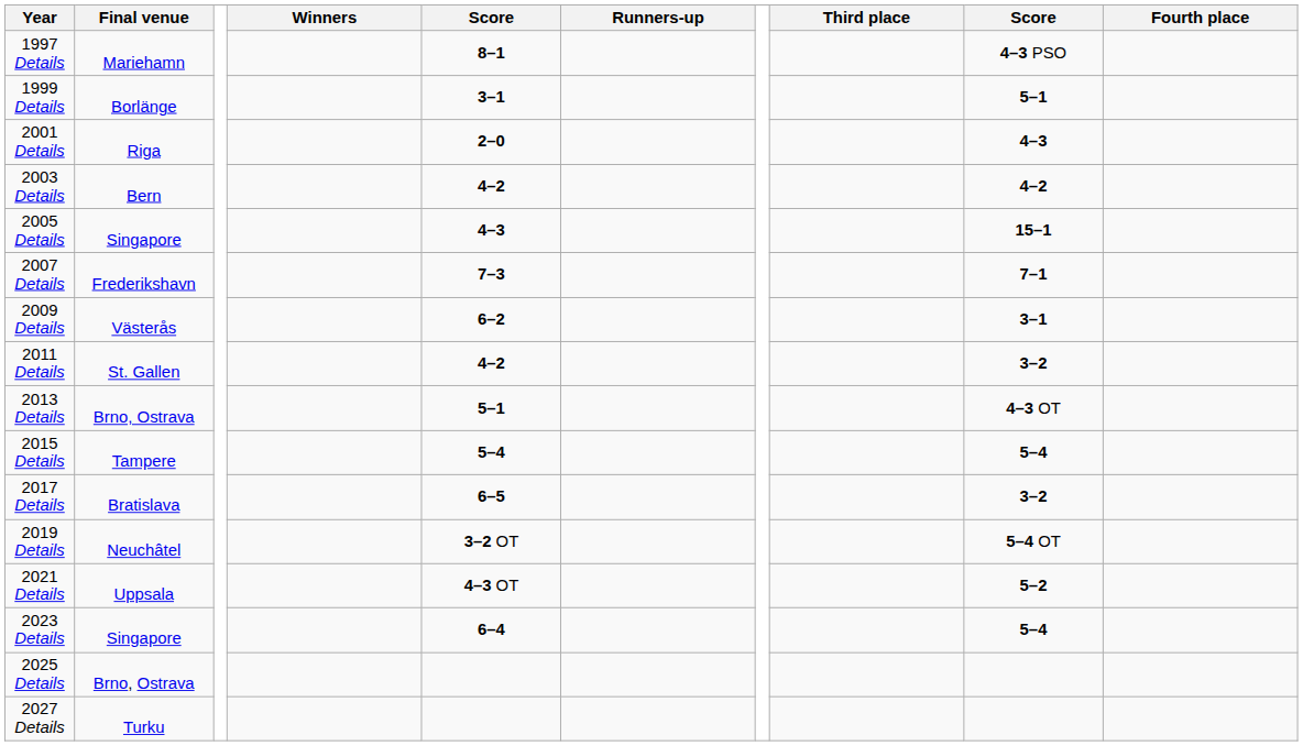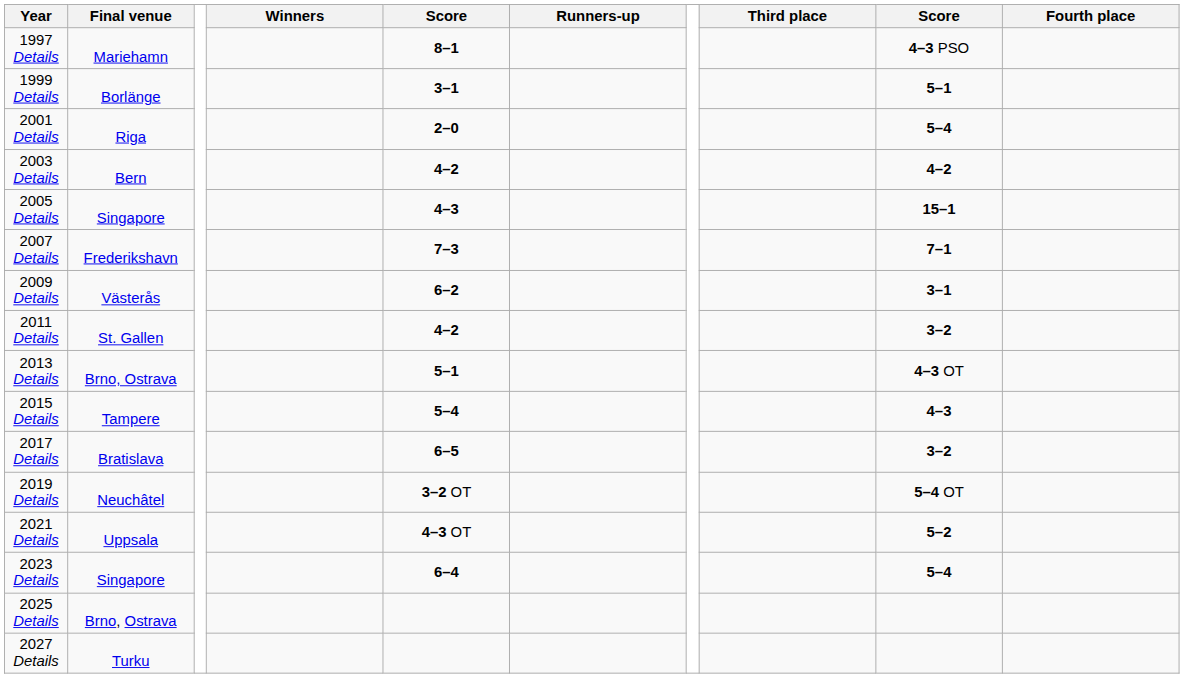 <table class="wikitable" style="text-align:center; width:100%">
 <tr>
 <th width=5%>Year</th>
 <th width=10%>Final venue</th>
 <th rowspan="17" style="width:1%; background:#fff;"></th>
 <th width=14%>Winners</th>
 <th width=10%>Score</th>
 <th width=14%>Runners-up</th>
 <th rowspan="17" style="width:1%; background:#fff;"></th>
 <th width=14%>Third place</th>
 <th width=10%>Score</th>
 <th width=14%>Fourth place</th>
 </tr>
 <tr>
 <td>1997 <br> <em><a href='#'>Details</a></em></td>
 <td> <br> <a href='#'>Mariehamn</a></td>
 <td></td>
 <td><strong>8–1</strong></td>
 <td></td>
 <td></td>
 <td><strong>4–3</strong> PSO</td>
 <td></td>
 </tr>
 <tr>
 <td>1999 <br> <em><a href='#'>Details</a></em></td>
 <td> <br> <a href='#'>Borlänge</a></td>
 <td></td>
 <td><strong>3–1</strong></td>
 <td></td>
 <td></td>
 <td><strong>5–1</strong></td>
 <td></td>
 </tr>
 <tr>
 <td>2001 <br> <em><a href='#'>Details</a></em></td>
 <td> <br> <a href='#'>Riga</a></td>
 <td></td>
 <td><strong>2–0</strong></td>
 <td></td>
 <td></td>
-<td><strong>4–3</strong></td>
+<td><strong>5–4</strong></td>
 <td></td>
 </tr>
 <tr>
 <td>2003 <br> <em><a href='#'>Details</a></em></td>
 <td> <br> <a href='#'>Bern</a></td>
 <td></td>
 <td><strong>4–2</strong></td>
 <td></td>
 <td></td>
 <td><strong>4–2</strong></td>
 <td></td>
 </tr>
 <tr>
 <td>2005 <br> <em><a href='#'>Details</a></em></td>
 <td> <br> <a href='#'>Singapore</a></td>
 <td></td>
 <td><strong>4–3</strong></td>
 <td></td>
 <td></td>
 <td><strong>15–1</strong></td>
 <td></td>
 </tr>
 <tr>
 <td>2007 <br> <em><a href='#'>Details</a></em></td>
 <td> <br> <a href='#'>Frederikshavn</a></td>
 <td></td>
 <td><strong>7–3</strong></td>
 <td></td>
 <td></td>
 <td><strong>7–1</strong></td>
 <td></td>
 </tr>
 <tr>
 <td>2009 <br> <em><a href='#'>Details</a></em></td>
 <td> <br> <a href='#'>Västerås</a></td>
 <td></td>
 <td><strong>6–2</strong></td>
 <td></td>
 <td></td>
 <td><strong>3–1</strong></td>
 <td></td>
 </tr>
 <tr>
 <td>2011 <br> <em><a href='#'>Details</a></em></td>
 <td> <br> <a href='#'>St. Gallen</a></td>
 <td></td>
 <td><strong>4–2</strong></td>
 <td></td>
 <td></td>
 <td><strong>3–2</strong></td>
 <td></td>
 </tr>
 <tr>
 <td>2013 <br> <em><a href='#'>Details</a></em></td>
 <td> <br> <a href='#'>Brno, Ostrava</a></td>
 <td></td>
 <td><strong>5–1</strong></td>
 <td></td>
 <td></td>
 <td><strong>4–3</strong> OT</td>
 <td></td>
 </tr>
 <tr>
 <td>2015 <br> <em><a href='#'>Details</a></em></td>
 <td> <br> <a href='#'>Tampere</a></td>
 <td></td>
 <td><strong>5–4</strong> </td>
 <td></td>
 <td></td>
-<td><strong>5–4</strong></td>
+<td><strong>4–3</strong></td>
 <td></td>
 </tr>
 <tr>
 <td>2017 <br> <em><a href='#'>Details</a></em></td>
 <td> <br> <a href='#'>Bratislava</a></td>
 <td></td>
 <td><strong>6–5</strong> </td>
 <td></td>
 <td></td>
 <td><strong>3–2</strong></td>
 <td></td>
 </tr>
 <tr>
 <td>2019 <br> <em><a href='#'>Details</a></em></td>
 <td> <br> <a href='#'>Neuchâtel</a></td>
 <td></td>
 <td><strong>3–2</strong> OT</td>
 <td></td>
 <td></td>
 <td><strong>5–4</strong> OT</td>
 <td></td>
 </tr>
 <tr>
 <td>2021 <br> <em><a href='#'>Details</a></em></td>
 <td> <br> <a href='#'>Uppsala</a></td>
 <td></td>
 <td><strong>4–3</strong> OT</td>
 <td></td>
 <td></td>
 <td><strong>5–2</strong></td>
 <td></td>
 </tr>
 <tr>
 <td>2023 <br> <em><a href='#'>Details</a></em></td>
 <td> <br> <a href='#'>Singapore</a></td>
 <td></td>
 <td><strong>6–4</strong></td>
 <td></td>
 <td></td>
 <td><strong>5–4</strong></td>
 <td></td>
 </tr>
 <tr>
 <td>2025 <br> <em><a href='#'>Details</a></em></td>
 <td> <br><a href='#'>Brno</a>, <a href='#'>Ostrava</a></td>
 <td></td>
 <td></td>
 <td></td>
 <td></td>
 <td></td>
 <td></td>
 </tr>
 <tr>
 <td>2027 <br> <em>Details</em></td>
 <td> <br><a href='#'>Turku</a></td>
 <td></td>
 <td></td>
 <td></td>
 <td></td>
 <td></td>
 <td></td>
 </tr>
 </table>
